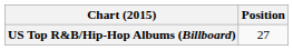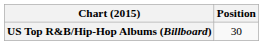 <table class="wikitable plainrowheaders" style="text-align:center">
 <tr>
 <th scope="col">Chart (2015)</th>
 <th scope="col">Position</th>
 </tr>
 <tr>
 <th scope="row">US Top R&B/Hip-Hop Albums (<em>Billboard</em>)</th>
-<td>27</td>
+<td>30</td>
 </tr>
 </table>
